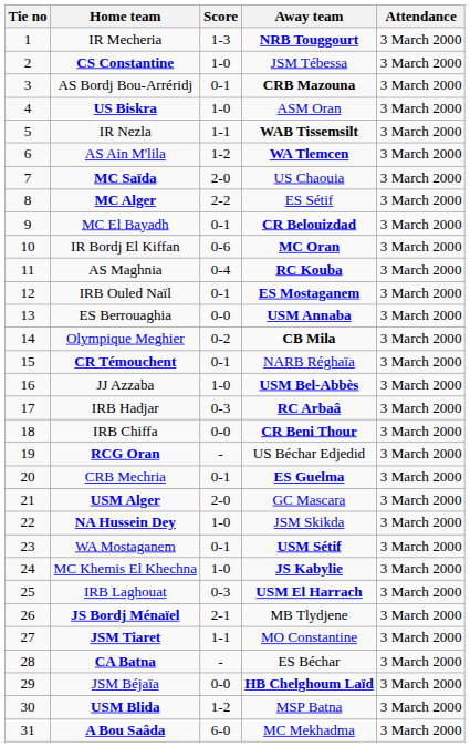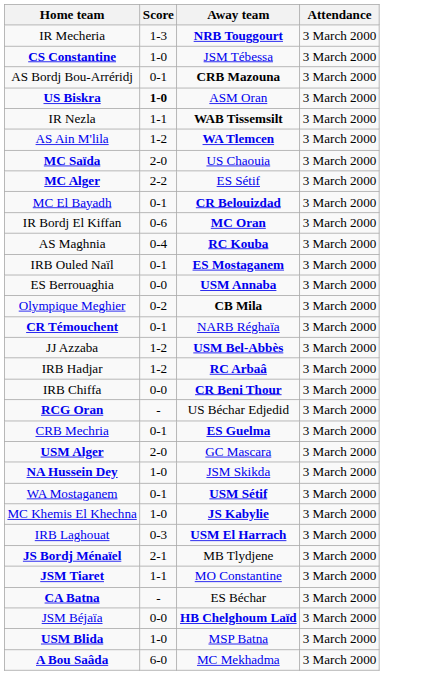 <table class="wikitable" style="text-align:center">
 <tr>
-<th>Tie no</th>
 <th>Home team</th>
 <th>Score</th>
 <th>Away team</th>
 <th>Attendance</th>
 </tr>
 <tr>
-<td>1</td>
 <td>IR Mecheria</td>
 <td>1-3</td>
 <td><strong><a href='#'>NRB Touggourt</a></strong></td>
 <td>3 March 2000</td>
 </tr>
 <tr>
-<td>2</td>
 <td><strong><a href='#'>CS Constantine</a></strong></td>
 <td>1-0</td>
 <td><a href='#'>JSM Tébessa</a></td>
 <td>3 March 2000</td>
 </tr>
 <tr>
-<td>3</td>
 <td>AS Bordj Bou-Arréridj</td>
 <td>0-1</td>
 <td><strong>CRB Mazouna</strong></td>
 <td>3 March 2000</td>
 </tr>
 <tr>
-<td>4</td>
 <td><strong><a href='#'>US Biskra</a></strong></td>
-<td>1-0</td>
+<td><strong>1-0</strong></td>
 <td><a href='#'>ASM Oran</a></td>
 <td>3 March 2000</td>
 </tr>
 <tr>
-<td>5</td>
 <td>IR Nezla</td>
 <td>1-1</td>
 <td><strong>WAB Tissemsilt</strong></td>
 <td>3 March 2000</td>
 </tr>
 <tr>
-<td>6</td>
 <td><a href='#'>AS Ain M'lila</a></td>
 <td>1-2</td>
 <td><strong><a href='#'>WA Tlemcen</a></strong></td>
 <td>3 March 2000</td>
 </tr>
 <tr>
-<td>7</td>
 <td><strong><a href='#'>MC Saïda</a></strong></td>
 <td>2-0</td>
 <td><a href='#'>US Chaouia</a></td>
 <td>3 March 2000</td>
 </tr>
 <tr>
-<td>8</td>
 <td><strong><a href='#'>MC Alger</a></strong></td>
 <td>2-2</td>
 <td><a href='#'>ES Sétif</a></td>
 <td>3 March 2000</td>
 </tr>
 <tr>
-<td>9</td>
 <td><a href='#'>MC El Bayadh</a></td>
 <td>0-1</td>
 <td><strong><a href='#'>CR Belouizdad</a></strong></td>
 <td>3 March 2000</td>
 </tr>
 <tr>
-<td>10</td>
 <td>IR Bordj El Kiffan</td>
 <td>0-6</td>
 <td><strong><a href='#'>MC Oran</a></strong></td>
 <td>3 March 2000</td>
 </tr>
 <tr>
-<td>11</td>
 <td>AS Maghnia</td>
 <td>0-4</td>
 <td><strong><a href='#'>RC Kouba</a></strong></td>
 <td>3 March 2000</td>
 </tr>
 <tr>
-<td>12</td>
 <td>IRB Ouled Naïl</td>
 <td>0-1</td>
 <td><strong><a href='#'>ES Mostaganem</a></strong></td>
 <td>3 March 2000</td>
 </tr>
 <tr>
-<td>13</td>
 <td>ES Berrouaghia</td>
 <td>0-0</td>
 <td><strong><a href='#'>USM Annaba</a></strong></td>
 <td>3 March 2000</td>
 </tr>
 <tr>
-<td>14</td>
 <td><a href='#'>Olympique Meghier</a></td>
 <td>0-2</td>
 <td><strong>CB Mila</strong></td>
 <td>3 March 2000</td>
 </tr>
 <tr>
-<td>15</td>
 <td><strong><a href='#'>CR Témouchent</a></strong></td>
 <td>0-1</td>
 <td><a href='#'>NARB Réghaïa</a></td>
 <td>3 March 2000</td>
 </tr>
 <tr>
-<td>16</td>
 <td>JJ Azzaba</td>
-<td>1-0</td>
+<td>1-2</td>
 <td><strong><a href='#'>USM Bel-Abbès</a></strong></td>
 <td>3 March 2000</td>
 </tr>
 <tr>
-<td>17</td>
 <td>IRB Hadjar</td>
-<td>0-3</td>
+<td>1-2</td>
 <td><strong><a href='#'>RC Arbaâ</a></strong></td>
 <td>3 March 2000</td>
 </tr>
 <tr>
-<td>18</td>
 <td>IRB Chiffa</td>
 <td>0-0</td>
 <td><strong><a href='#'>CR Beni Thour</a></strong></td>
 <td>3 March 2000</td>
 </tr>
 <tr>
-<td>19</td>
 <td><strong><a href='#'>RCG Oran</a></strong></td>
 <td>-</td>
 <td>US Béchar Edjedid</td>
 <td>3 March 2000</td>
 </tr>
 <tr>
-<td>20</td>
 <td><a href='#'>CRB Mechria</a></td>
 <td>0-1</td>
 <td><strong><a href='#'>ES Guelma</a></strong></td>
 <td>3 March 2000</td>
 </tr>
 <tr>
-<td>21</td>
 <td><strong><a href='#'>USM Alger</a></strong></td>
 <td>2-0</td>
 <td><a href='#'>GC Mascara</a></td>
 <td>3 March 2000</td>
 </tr>
 <tr>
-<td>22</td>
 <td><strong><a href='#'>NA Hussein Dey</a></strong></td>
 <td>1-0</td>
 <td><a href='#'>JSM Skikda</a></td>
 <td>3 March 2000</td>
 </tr>
 <tr>
-<td>23</td>
 <td><a href='#'>WA Mostaganem</a></td>
 <td>0-1</td>
 <td><strong><a href='#'>USM Sétif</a></strong></td>
 <td>3 March 2000</td>
 </tr>
 <tr>
-<td>24</td>
 <td><a href='#'>MC Khemis El Khechna</a></td>
 <td>1-0</td>
 <td><strong><a href='#'>JS Kabylie</a></strong></td>
 <td>3 March 2000</td>
 </tr>
 <tr>
-<td>25</td>
 <td><a href='#'>IRB Laghouat</a></td>
 <td>0-3</td>
 <td><strong><a href='#'>USM El Harrach</a></strong></td>
 <td>3 March 2000</td>
 </tr>
 <tr>
-<td>26</td>
 <td><strong><a href='#'>JS Bordj Ménaïel</a></strong></td>
 <td>2-1</td>
 <td>MB Tlydjene</td>
 <td>3 March 2000</td>
 </tr>
 <tr>
-<td>27</td>
 <td><strong><a href='#'>JSM Tiaret</a></strong></td>
 <td>1-1</td>
 <td><a href='#'>MO Constantine</a></td>
 <td>3 March 2000</td>
 </tr>
 <tr>
-<td>28</td>
 <td><strong><a href='#'>CA Batna</a></strong></td>
 <td>-</td>
 <td>ES Béchar</td>
 <td>3 March 2000</td>
 </tr>
 <tr>
-<td>29</td>
 <td><a href='#'>JSM Béjaïa</a></td>
 <td>0-0</td>
 <td><strong><a href='#'>HB Chelghoum Laïd</a></strong></td>
 <td>3 March 2000</td>
 </tr>
 <tr>
-<td>30</td>
 <td><strong><a href='#'>USM Blida</a></strong></td>
-<td>1-2</td>
+<td>1-0</td>
 <td><a href='#'>MSP Batna</a></td>
 <td>3 March 2000</td>
 </tr>
 <tr>
-<td>31</td>
 <td><strong><a href='#'>A Bou Saâda</a></strong></td>
 <td>6-0</td>
 <td><a href='#'>MC Mekhadma</a></td>
 <td>3 March 2000</td>
 </tr>
 </table>
